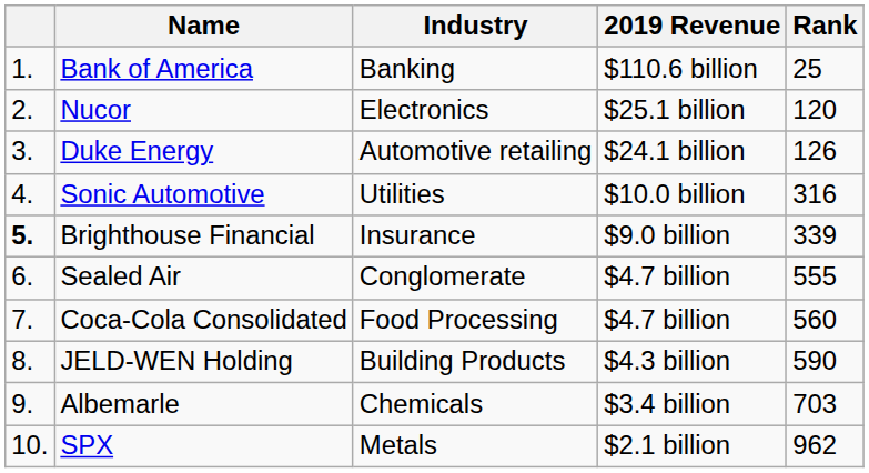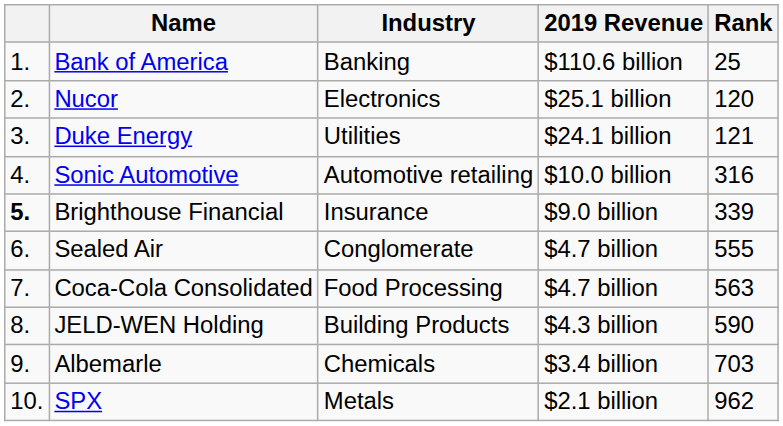 <table class="wikitable">
 <tr>
 <th></th>
 <th>Name</th>
 <th>Industry</th>
 <th>2019 Revenue</th>
 <th>Rank</th>
 </tr>
 <tr>
 <td>1.</td>
 <td><a href='#'>Bank of America</a></td>
 <td>Banking</td>
 <td>$110.6 billion</td>
 <td>25</td>
 </tr>
 <tr>
 <td>2.</td>
 <td><a href='#'>Nucor</a></td>
 <td>Electronics</td>
 <td>$25.1 billion</td>
 <td>120</td>
 </tr>
 <tr>
 <td>3.</td>
 <td><a href='#'>Duke Energy</a></td>
-<td>Automotive retailing</td>
+<td>Utilities</td>
 <td>$24.1 billion</td>
-<td>126</td>
+<td>121</td>
 </tr>
 <tr>
 <td>4.</td>
 <td><a href='#'>Sonic Automotive</a></td>
-<td>Utilities</td>
+<td>Automotive retailing</td>
 <td>$10.0 billion</td>
 <td>316</td>
 </tr>
 <tr>
 <td><strong>5.</strong></td>
 <td>Brighthouse Financial</td>
 <td>Insurance</td>
 <td>$9.0 billion</td>
 <td>339</td>
 </tr>
 <tr>
 <td>6.</td>
 <td>Sealed Air</td>
 <td>Conglomerate</td>
 <td>$4.7 billion</td>
 <td>555</td>
 </tr>
 <tr>
 <td>7.</td>
 <td>Coca-Cola Consolidated</td>
 <td>Food Processing</td>
 <td>$4.7 billion</td>
-<td>560</td>
+<td>563</td>
 </tr>
 <tr>
 <td>8.</td>
 <td>JELD-WEN Holding</td>
 <td>Building Products</td>
 <td>$4.3 billion</td>
 <td>590</td>
 </tr>
 <tr>
 <td>9.</td>
 <td>Albemarle</td>
 <td>Chemicals</td>
 <td>$3.4 billion</td>
 <td>703</td>
 </tr>
 <tr>
 <td>10.</td>
 <td><a href='#'>SPX</a></td>
 <td>Metals</td>
 <td>$2.1 billion</td>
 <td>962</td>
 </tr>
 </table>
